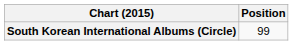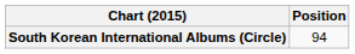 <table class="wikitable sortable plainrowheaders" style="text-align:center;">
 <tr>
 <th scope="col">Chart (2015)</th>
 <th scope="col">Position</th>
 </tr>
 <tr>
 <th scope="row">South Korean International Albums (Circle)</th>
-<td>99</td>
+<td>94</td>
 </tr>
 </table>
